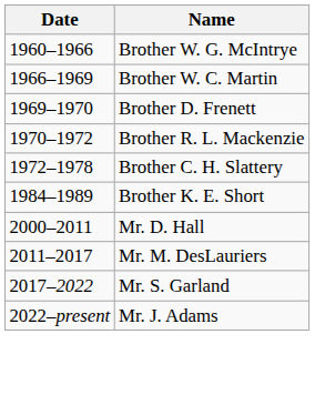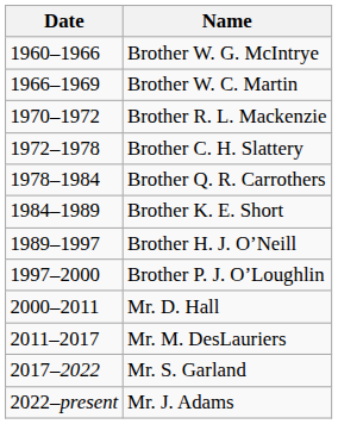 <table class="wikitable sortable">
 <tr>
 <th>Date</th>
 <th>Name</th>
 </tr>
 <tr>
 <td>1960–1966</td>
 <td>Brother W. G. McIntrye</td>
 </tr>
 <tr>
 <td>1966–1969</td>
 <td>Brother W. C. Martin</td>
 </tr>
 <tr>
-<td>1969–1970</td>
-<td>Brother D. Frenett</td>
-</tr>
-<tr>
 <td>1970–1972</td>
 <td>Brother R. L. Mackenzie</td>
 </tr>
 <tr>
 <td>1972–1978</td>
 <td>Brother C. H. Slattery</td>
 </tr>
 <tr>
+<td>1978–1984</td>
+<td>Brother Q. R. Carrothers</td>
+</tr>
+<tr>
 <td>1984–1989</td>
 <td>Brother K. E. Short</td>
+</tr>
+<tr>
+<td>1989–1997</td>
+<td>Brother H. J. O’Neill</td>
+</tr>
+<tr>
+<td>1997–2000</td>
+<td>Brother P. J. O’Loughlin</td>
 </tr>
 <tr>
 <td>2000–2011</td>
 <td>Mr. D. Hall</td>
 </tr>
 <tr>
 <td>2011–2017</td>
 <td>Mr. M. DesLauriers</td>
 </tr>
 <tr>
 <td>2017–<em>2022</em></td>
 <td>Mr. S. Garland</td>
 </tr>
 <tr>
 <td>2022–<em>present</em></td>
 <td>Mr. J. Adams</td>
 </tr>
 </table>
